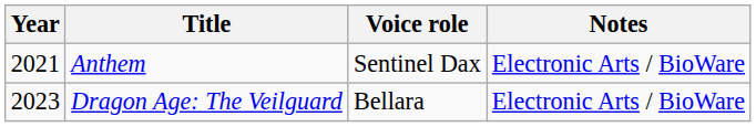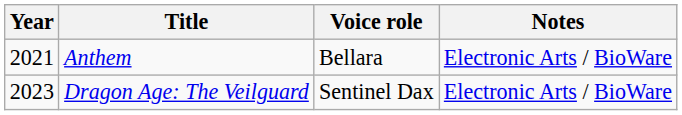 <table class="wikitable">
 <tr>
 <th>Year</th>
 <th>Title</th>
 <th>Voice role</th>
 <th>Notes</th>
 </tr>
 <tr>
 <td>2021</td>
 <td><em><a href='#'>Anthem</a></em></td>
-<td>Sentinel Dax</td>
+<td>Bellara</td>
 <td><a href='#'>Electronic Arts</a> / <a href='#'>BioWare</a></td>
 </tr>
 <tr>
 <td>2023</td>
 <td><em><a href='#'>Dragon Age: The Veilguard</a></em></td>
-<td>Bellara</td>
+<td>Sentinel Dax</td>
 <td><a href='#'>Electronic Arts</a> / <a href='#'>BioWare</a></td>
 </tr>
 </table>
